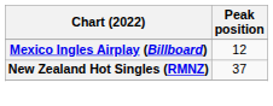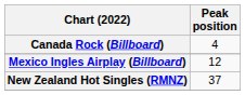 <table class="wikitable sortable plainrowheaders" style="text-align:center">
 <tr>
 <th scope="col">Chart (2022)</th>
 <th scope="col">Peak<br>position</th>
+</tr>
+<tr>
+<th scope="row">Canada <a href='#'>Rock</a> (<em><a href='#'>Billboard</a></em>)</th>
+<td>4</td>
 </tr>
 <tr>
 </tr>
 <tr>
 <th scope="row"><a href='#'>Mexico Ingles Airplay</a> (<em><a href='#'>Billboard</a></em>)</th>
 <td>12</td>
 </tr>
 <tr>
 <th scope="row">New Zealand Hot Singles (<a href='#'>RMNZ</a>)</th>
 <td>37</td>
 </tr>
 <tr>
 </tr>
 <tr>
 </tr>
 <tr>
 </tr>
 <tr>
 </tr>
 </table>
